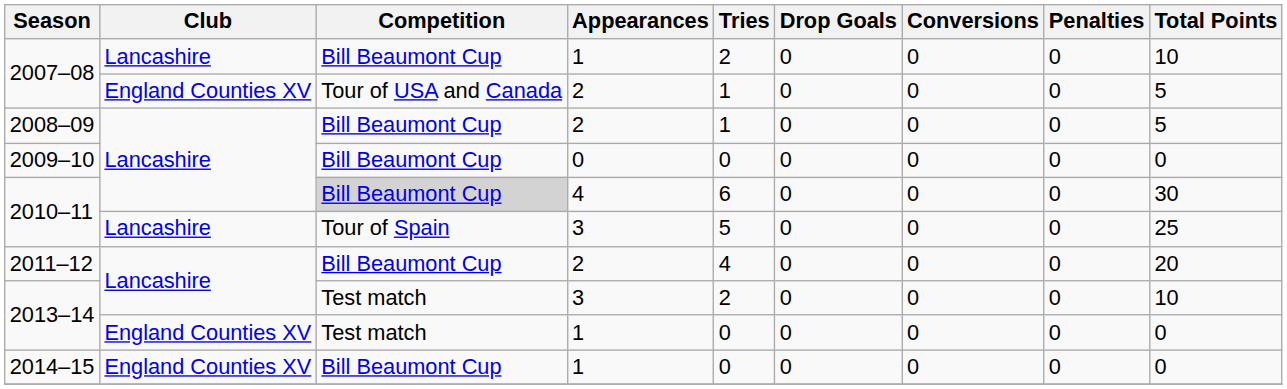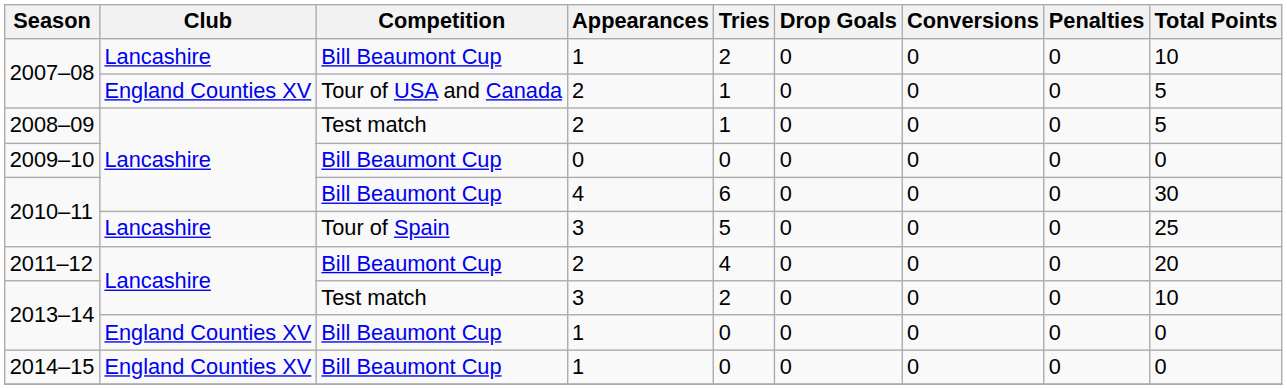 <table class="wikitable sortable">
 <tr>
 <th>Season</th>
 <th>Club</th>
 <th>Competition</th>
 <th>Appearances</th>
 <th>Tries</th>
 <th>Drop Goals</th>
 <th>Conversions</th>
 <th>Penalties</th>
 <th>Total Points</th>
 </tr>
 <tr>
 <td rowspan=2 align=left>2007–08</td>
 <td><a href='#'>Lancashire</a></td>
 <td><a href='#'>Bill Beaumont Cup</a></td>
 <td>1</td>
 <td>2</td>
 <td>0</td>
 <td>0</td>
 <td>0</td>
 <td>10</td>
 </tr>
 <tr>
 <td><a href='#'>England Counties XV</a></td>
 <td>Tour of <a href='#'>USA</a> and <a href='#'>Canada</a></td>
 <td>2</td>
 <td>1</td>
 <td>0</td>
 <td>0</td>
 <td>0</td>
 <td>5</td>
 </tr>
 <tr>
 <td>2008–09</td>
 <td rowspan=3 align=left><a href='#'>Lancashire</a></td>
-<td><a href='#'>Bill Beaumont Cup</a></td>
+<td>Test match</td>
 <td>2</td>
 <td>1</td>
 <td>0</td>
 <td>0</td>
 <td>0</td>
 <td>5</td>
 </tr>
 <tr>
 <td>2009–10</td>
 <td><a href='#'>Bill Beaumont Cup</a></td>
 <td>0</td>
 <td>0</td>
 <td>0</td>
 <td>0</td>
 <td>0</td>
 <td>0</td>
 </tr>
 <tr>
 <td rowspan=2 align=left>2010–11</td>
-<td style="background: lightgrey;"><a href='#'>Bill Beaumont Cup</a></td>
+<td><a href='#'>Bill Beaumont Cup</a></td>
 <td>4</td>
 <td>6</td>
 <td>0</td>
 <td>0</td>
 <td>0</td>
 <td>30</td>
 </tr>
 <tr>
 <td><a href='#'>Lancashire</a></td>
 <td>Tour of <a href='#'>Spain</a></td>
 <td>3</td>
 <td>5</td>
 <td>0</td>
 <td>0</td>
 <td>0</td>
 <td>25</td>
 </tr>
 <tr>
 <td>2011–12</td>
 <td rowspan=2 align=left><a href='#'>Lancashire</a></td>
 <td><a href='#'>Bill Beaumont Cup</a></td>
 <td>2</td>
 <td>4</td>
 <td>0</td>
 <td>0</td>
 <td>0</td>
 <td>20</td>
 </tr>
 <tr>
 <td rowspan=2 align=left>2013–14</td>
 <td>Test match</td>
 <td>3</td>
 <td>2</td>
 <td>0</td>
 <td>0</td>
 <td>0</td>
 <td>10</td>
 </tr>
 <tr>
 <td><a href='#'>England Counties XV</a></td>
-<td>Test match</td>
+<td><a href='#'>Bill Beaumont Cup</a></td>
 <td>1</td>
 <td>0</td>
 <td>0</td>
 <td>0</td>
 <td>0</td>
 <td>0</td>
 </tr>
 <tr>
 <td>2014–15</td>
 <td><a href='#'>England Counties XV</a></td>
 <td><a href='#'>Bill Beaumont Cup</a></td>
 <td>1</td>
 <td>0</td>
 <td>0</td>
 <td>0</td>
 <td>0</td>
 <td>0</td>
 </tr>
 <tr>
 </tr>
 </table>
